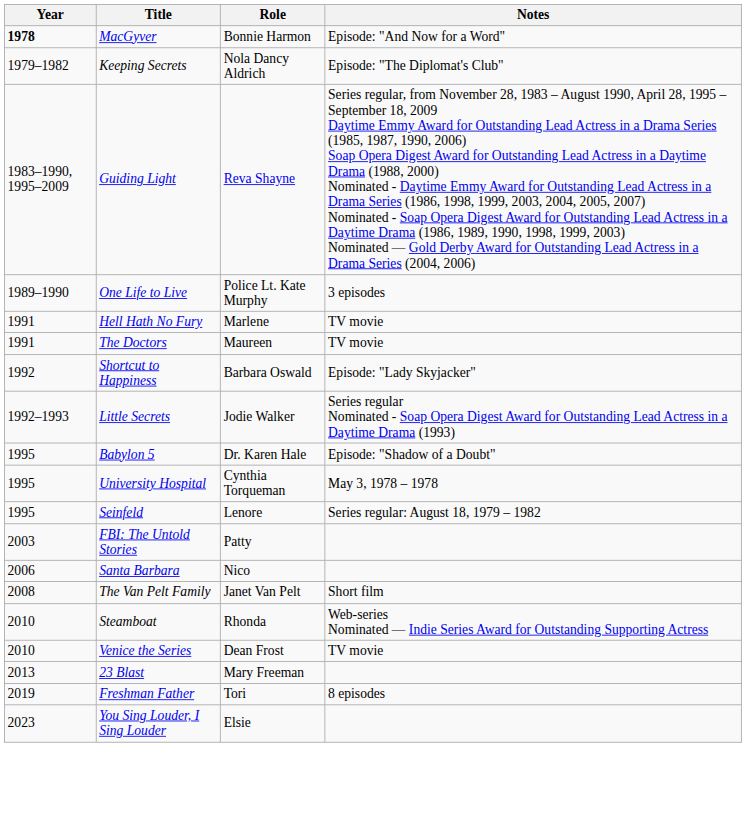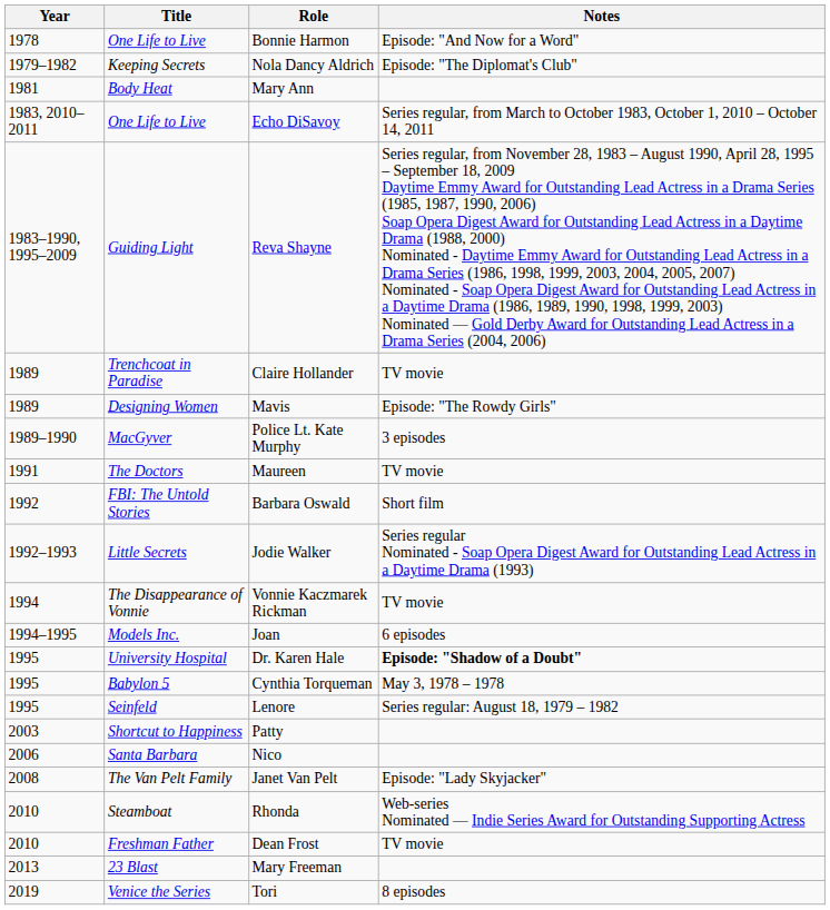 <table class="wikitable sortable">
 <tr>
 <th>Year</th>
 <th>Title</th>
 <th>Role</th>
 <th class="unsortable">Notes</th>
 </tr>
 <tr>
-<td><strong>1978</strong></td>
-<td><em><a href='#'>MacGyver</a></em></td>
+<td>1978</td>
+<td><em><a href='#'>One Life to Live</a></em></td>
 <td>Bonnie Harmon</td>
 <td>Episode: "And Now for a Word"</td>
 </tr>
 <tr>
 <td>1979–1982</td>
 <td><em>Keeping Secrets</em></td>
 <td>Nola Dancy Aldrich</td>
 <td>Episode: "The Diplomat's Club"</td>
 </tr>
 <tr>
+<td>1981</td>
+<td><em><a href='#'>Body Heat</a></em></td>
+<td>Mary Ann</td>
+<td></td>
+</tr>
+<tr>
+<td>1983, 2010–2011</td>
+<td><em><a href='#'>One Life to Live</a></em></td>
+<td><a href='#'>Echo DiSavoy</a></td>
+<td>Series regular, from March to October 1983, October 1, 2010 – October 14, 2011</td>
+</tr>
+<tr>
 <td>1983–1990, 1995–2009</td>
 <td><em><a href='#'>Guiding Light</a></em></td>
 <td><a href='#'>Reva Shayne</a></td>
 <td>Series regular, from November 28, 1983 – August 1990, April 28, 1995 – September 18, 2009<br><a href='#'>Daytime Emmy Award for Outstanding Lead Actress in a Drama Series</a> (1985, 1987, 1990, 2006)<br><a href='#'>Soap Opera Digest Award for Outstanding Lead Actress in a Daytime Drama</a> (1988, 2000)<br>Nominated - <a href='#'>Daytime Emmy Award for Outstanding Lead Actress in a Drama Series</a> (1986, 1998, 1999, 2003, 2004, 2005, 2007)<br>Nominated - <a href='#'>Soap Opera Digest Award for Outstanding Lead Actress in a Daytime Drama</a> (1986, 1989, 1990, 1998, 1999, 2003)<br>Nominated — <a href='#'>Gold Derby Award for Outstanding Lead Actress in a Drama Series</a> (2004, 2006)</td>
 </tr>
 <tr>
+<td>1989</td>
+<td><em><a href='#'>Trenchcoat in Paradise</a></em></td>
+<td>Claire Hollander</td>
+<td>TV movie</td>
+</tr>
+<tr>
+<td>1989</td>
+<td><em><a href='#'>Designing Women</a></em></td>
+<td>Mavis</td>
+<td>Episode: "The Rowdy Girls"</td>
+</tr>
+<tr>
 <td>1989–1990</td>
-<td><em><a href='#'>One Life to Live</a></em></td>
+<td><em><a href='#'>MacGyver</a></em></td>
 <td>Police Lt. Kate Murphy</td>
 <td>3 episodes</td>
-</tr>
-<tr>
-<td>1991</td>
-<td><em><a href='#'>Hell Hath No Fury</a></em></td>
-<td>Marlene</td>
-<td>TV movie</td>
 </tr>
 <tr>
 <td>1991</td>
 <td><em><a href='#'>The Doctors</a></em></td>
 <td>Maureen</td>
 <td>TV movie</td>
 </tr>
 <tr>
 <td>1992</td>
-<td><em><a href='#'>Shortcut to Happiness</a></em></td>
+<td><em><a href='#'>FBI: The Untold Stories</a></em></td>
 <td>Barbara Oswald</td>
-<td>Episode: "Lady Skyjacker"</td>
+<td>Short film</td>
 </tr>
 <tr>
 <td>1992–1993</td>
 <td><em><a href='#'>Little Secrets</a></em></td>
 <td>Jodie Walker</td>
 <td>Series regular<br>Nominated - <a href='#'>Soap Opera Digest Award for Outstanding Lead Actress in a Daytime Drama</a> (1993)</td>
 </tr>
 <tr>
-<td>1995</td>
-<td><em><a href='#'>Babylon 5</a></em></td>
-<td>Dr. Karen Hale</td>
-<td>Episode: "Shadow of a Doubt"</td>
+<td>1994</td>
+<td><em>The Disappearance of Vonnie</em></td>
+<td>Vonnie Kaczmarek Rickman</td>
+<td>TV movie</td>
+</tr>
+<tr>
+<td>1994–1995</td>
+<td><em><a href='#'>Models Inc.</a></em></td>
+<td>Joan</td>
+<td>6 episodes</td>
 </tr>
 <tr>
 <td>1995</td>
 <td><em><a href='#'>University Hospital</a></em></td>
+<td>Dr. Karen Hale</td>
+<td><strong>Episode: "Shadow of a Doubt"</strong></td>
+</tr>
+<tr>
+<td>1995</td>
+<td><em><a href='#'>Babylon 5</a></em></td>
 <td>Cynthia Torqueman</td>
 <td>May 3, 1978 – 1978</td>
 </tr>
 <tr>
 <td>1995</td>
 <td><em><a href='#'>Seinfeld</a></em></td>
 <td>Lenore</td>
 <td>Series regular: August 18, 1979 – 1982</td>
 </tr>
 <tr>
 <td>2003</td>
-<td><em><a href='#'>FBI: The Untold Stories</a></em></td>
+<td><em><a href='#'>Shortcut to Happiness</a></em></td>
 <td>Patty</td>
 <td></td>
 </tr>
 <tr>
 <td>2006</td>
 <td><em><a href='#'>Santa Barbara</a></em></td>
 <td>Nico</td>
 <td></td>
 </tr>
 <tr>
 <td>2008</td>
 <td><em>The Van Pelt Family</em></td>
 <td>Janet Van Pelt</td>
-<td>Short film</td>
+<td>Episode: "Lady Skyjacker"</td>
 </tr>
 <tr>
 <td>2010</td>
 <td><em>Steamboat</em></td>
 <td>Rhonda</td>
 <td>Web-series<br>Nominated — <a href='#'>Indie Series Award for  Outstanding Supporting Actress</a></td>
 </tr>
 <tr>
 <td>2010</td>
-<td><em><a href='#'>Venice the Series</a></em></td>
+<td><em><a href='#'>Freshman Father</a></em></td>
 <td>Dean Frost</td>
 <td>TV movie</td>
 </tr>
 <tr>
 <td>2013</td>
 <td><em><a href='#'>23 Blast</a></em></td>
 <td>Mary Freeman</td>
 <td></td>
 </tr>
 <tr>
 <td>2019</td>
-<td><em><a href='#'>Freshman Father</a></em></td>
+<td><em><a href='#'>Venice the Series</a></em></td>
 <td>Tori</td>
 <td>8 episodes</td>
 </tr>
-<tr>
-<td>2023</td>
-<td><em><a href='#'>You Sing Louder, I Sing Louder</a></em></td>
-<td>Elsie</td>
-<td></td>
-</tr>
 </table>
